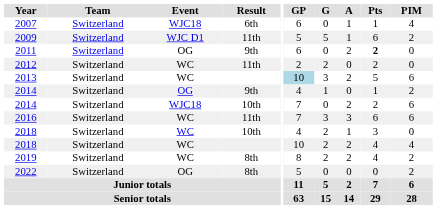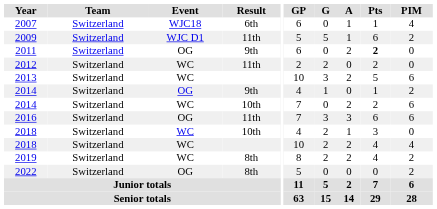 <table border="0" cellpadding="1" cellspacing="0" ID="Table3" style="text-align:center; width:40em">
 <tr ALIGN="center" bgcolor="#e0e0e0">
 <th>Year</th>
 <th>Team</th>
 <th>Event</th>
 <th>Result</th>
 <th rowspan="99" bgcolor="#ffffff"></th>
 <th>GP</th>
 <th>G</th>
 <th>A</th>
 <th>Pts</th>
 <th>PIM</th>
 </tr>
 <tr>
 <td><a href='#'>2007</a></td>
 <td><a href='#'>Switzerland</a></td>
 <td><a href='#'>WJC18</a></td>
 <td>6th</td>
 <td>6</td>
 <td>0</td>
 <td>1</td>
 <td>1</td>
 <td>4</td>
 </tr>
 <tr bgcolor="#f0f0f0">
 <td><a href='#'>2009</a></td>
 <td><a href='#'>Switzerland</a></td>
 <td><a href='#'>WJC D1</a></td>
 <td>11th</td>
 <td>5</td>
 <td>5</td>
 <td>1</td>
 <td>6</td>
 <td>2</td>
 </tr>
 <tr>
 <td><a href='#'>2011</a></td>
 <td><a href='#'>Switzerland</a></td>
 <td>OG</td>
 <td>9th</td>
 <td>6</td>
 <td>0</td>
 <td>2</td>
 <td><strong>2</strong></td>
 <td>0</td>
 </tr>
 <tr bgcolor="#f0f0f0">
 <td><a href='#'>2012</a></td>
 <td>Switzerland</td>
 <td>WC</td>
 <td>11th</td>
 <td>2</td>
 <td>2</td>
 <td>0</td>
 <td>2</td>
 <td>0</td>
 </tr>
 <tr>
 <td><a href='#'>2013</a></td>
 <td>Switzerland</td>
 <td>WC</td>
 <td></td>
-<td style="background: lightblue;">10</td>
+<td>10</td>
 <td>3</td>
 <td>2</td>
 <td>5</td>
 <td>6</td>
 </tr>
 <tr bgcolor="#f0f0f0">
 <td><a href='#'>2014</a></td>
 <td>Switzerland</td>
 <td><a href='#'>OG</a></td>
 <td>9th</td>
 <td>4</td>
 <td>1</td>
 <td>0</td>
 <td>1</td>
 <td>2</td>
 </tr>
 <tr>
 <td><a href='#'>2014</a></td>
 <td>Switzerland</td>
-<td><a href='#'>WJC18</a></td>
+<td>WC</td>
 <td>10th</td>
 <td>7</td>
 <td>0</td>
 <td>2</td>
 <td>2</td>
 <td>6</td>
 </tr>
 <tr bgcolor="#f0f0f0">
 <td><a href='#'>2016</a></td>
 <td>Switzerland</td>
-<td>WC</td>
+<td>OG</td>
 <td>11th</td>
 <td>7</td>
 <td>3</td>
 <td>3</td>
 <td>6</td>
 <td>6</td>
 </tr>
 <tr>
 <td><a href='#'>2018</a></td>
 <td>Switzerland</td>
 <td><a href='#'>WC</a></td>
 <td>10th</td>
 <td>4</td>
 <td>2</td>
 <td>1</td>
 <td>3</td>
 <td>0</td>
 </tr>
 <tr bgcolor="#f0f0f0">
 <td><a href='#'>2018</a></td>
 <td>Switzerland</td>
 <td>WC</td>
 <td></td>
 <td>10</td>
 <td>2</td>
 <td>2</td>
 <td>4</td>
 <td>4</td>
 </tr>
 <tr>
 <td><a href='#'>2019</a></td>
 <td>Switzerland</td>
 <td>WC</td>
 <td>8th</td>
 <td>8</td>
 <td>2</td>
 <td>2</td>
 <td>4</td>
 <td>2</td>
 </tr>
 <tr bgcolor="#f0f0f0">
 <td><a href='#'>2022</a></td>
 <td>Switzerland</td>
 <td>OG</td>
 <td>8th</td>
 <td>5</td>
 <td>0</td>
 <td>0</td>
 <td>0</td>
 <td>2</td>
 </tr>
 <tr bgcolor="#e0e0e0">
 <th colspan=4>Junior totals</th>
 <th>11</th>
 <th>5</th>
 <th>2</th>
 <th>7</th>
 <th>6</th>
 </tr>
 <tr bgcolor="#e0e0e0">
 <th colspan=4>Senior totals</th>
 <th>63</th>
 <th>15</th>
 <th>14</th>
 <th>29</th>
 <th>28</th>
 </tr>
 </table>
